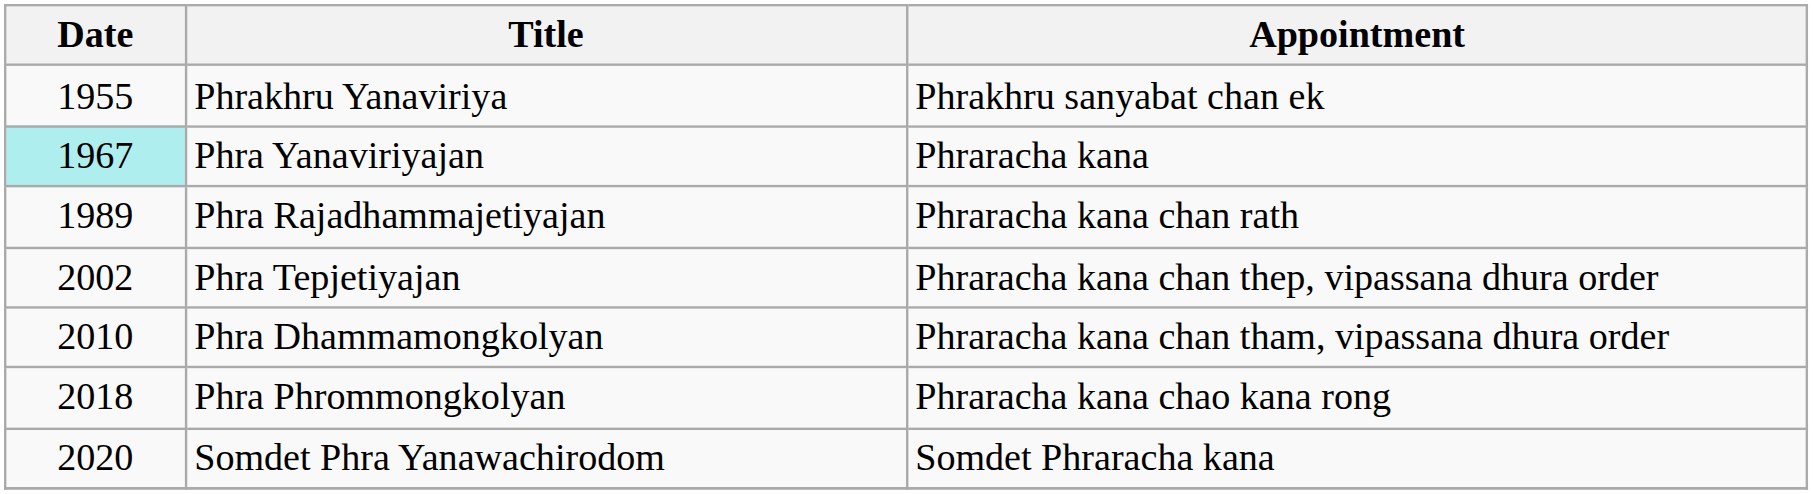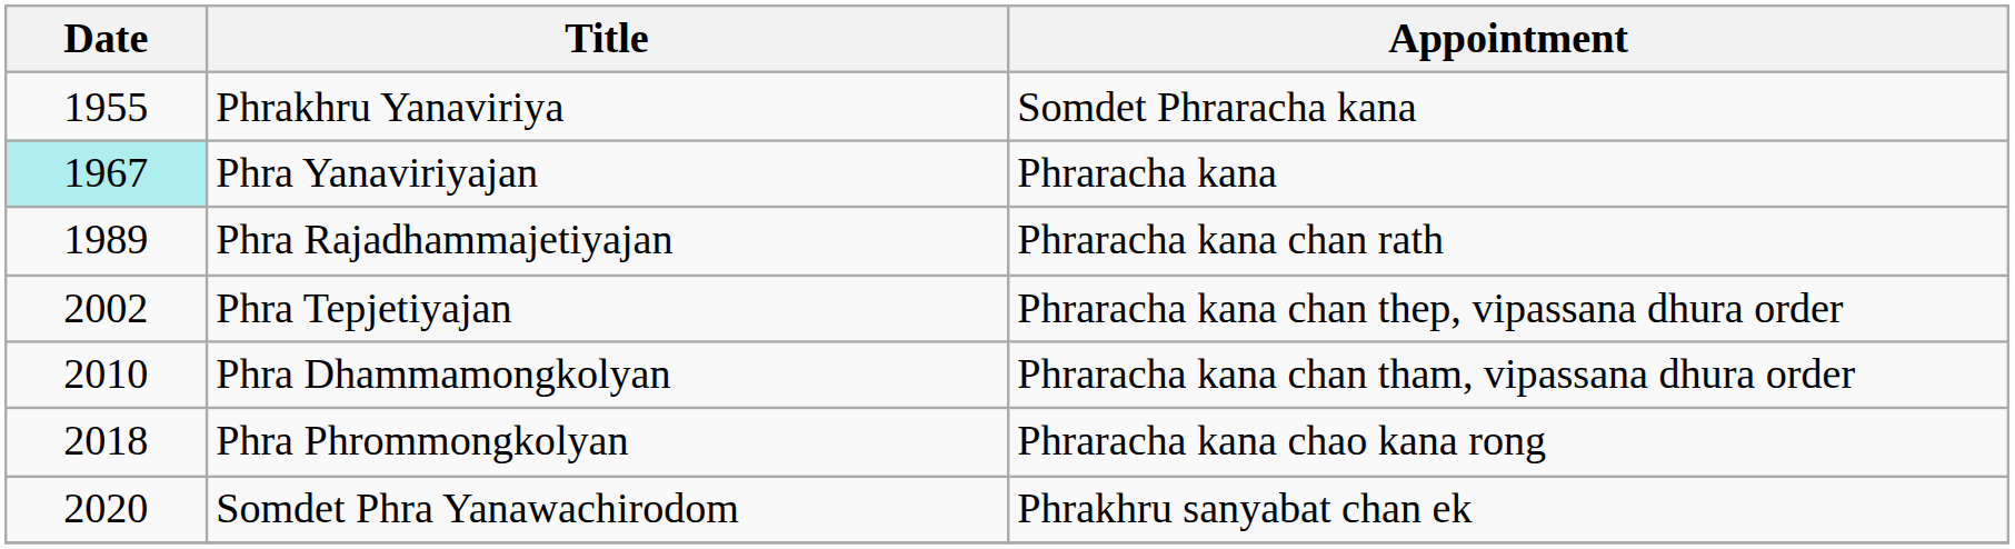 <table class="wikitable" width="60%">
 <tr>
 <th style="width:10%">Date</th>
 <th style="width:40%">Title</th>
 <th style="width:60%">Appointment</th>
 </tr>
 <tr>
 <td align=center>1955</td>
 <td>Phrakhru Yanaviriya</td>
-<td>Phrakhru sanyabat chan ek</td>
+<td>Somdet Phraracha kana</td>
 </tr>
 <tr>
 <td align=center style="background: paleturquoise;">1967</td>
 <td>Phra Yanaviriyajan</td>
 <td>Phraracha kana</td>
 </tr>
 <tr>
 <td align=center>1989</td>
 <td>Phra Rajadhammajetiyajan</td>
 <td>Phraracha kana chan rath</td>
 </tr>
 <tr>
 <td align=center>2002</td>
 <td>Phra Tepjetiyajan</td>
 <td>Phraracha kana chan thep, vipassana dhura order</td>
 </tr>
 <tr>
 <td align=center>2010</td>
 <td>Phra Dhammamongkolyan</td>
 <td>Phraracha kana chan tham, vipassana dhura order</td>
 </tr>
 <tr>
 <td align=center>2018</td>
 <td>Phra Phrommongkolyan</td>
 <td>Phraracha kana chao kana rong</td>
 </tr>
 <tr>
 <td align=center>2020</td>
 <td>Somdet Phra Yanawachirodom</td>
-<td>Somdet Phraracha kana</td>
+<td>Phrakhru sanyabat chan ek</td>
 </tr>
 <tr>
 </tr>
 </table>
